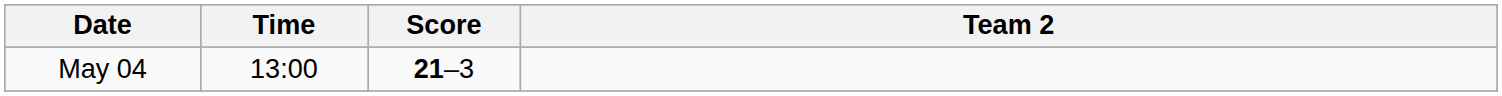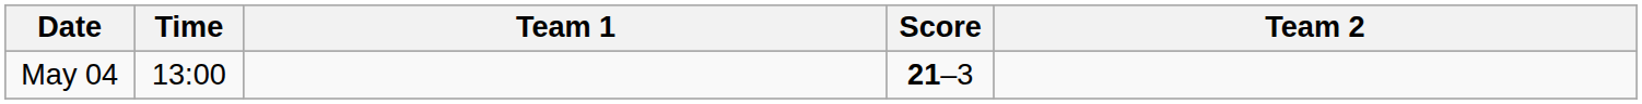 <table class="wikitable" width="100%">
 <tr>
 <th style="width:7%">Date</th>
 <th style="width:6%">Time</th>
+<th style="width:35%">Team 1</th>
 <th style="width:5%">Score</th>
 <th style="width:35%">Team 2</th>
 </tr>
 <tr>
 <td style="text-align:center">May 04</td>
 <td style="text-align:center">13:00</td>
+<td style="text-align:right"><strong></strong></td>
 <td style="text-align:center"><strong>21</strong>–3</td>
 <td style="text-align:left"></td>
 </tr>
 </table>
